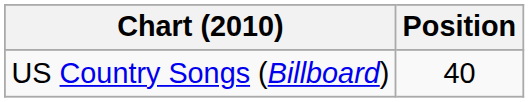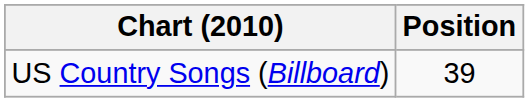 <table class="wikitable sortable">
 <tr>
 <th scope="col">Chart (2010)</th>
 <th scope="col">Position</th>
 </tr>
 <tr>
 <td>US <a href='#'>Country Songs</a> (<em><a href='#'>Billboard</a></em>)</td>
-<td align="center">40</td>
+<td align="center">39</td>
 </tr>
 </table>
